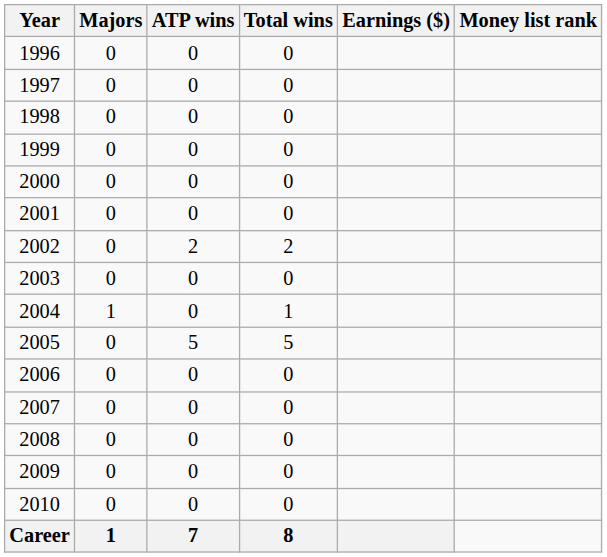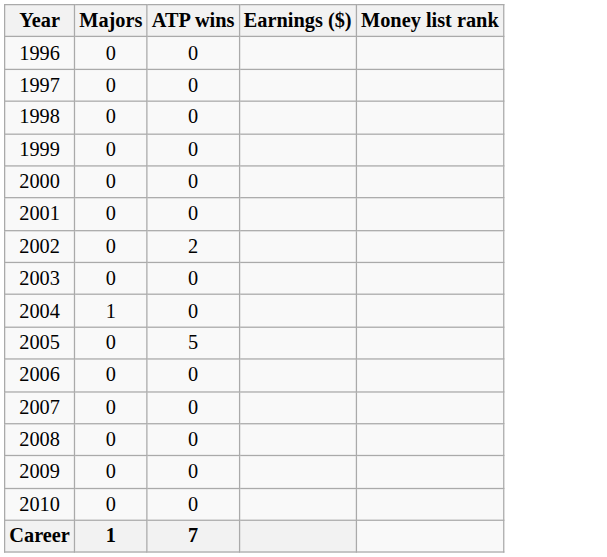 <table class="wikitable" style="text-align:center;">
 <tr>
 <th>Year</th>
 <th>Majors</th>
 <th>ATP wins</th>
-<th>Total wins</th>
 <th>Earnings ($)</th>
 <th>Money list rank</th>
 </tr>
 <tr>
 <td>1996</td>
-<td>0</td>
 <td>0</td>
 <td>0</td>
 <td></td>
 <td></td>
 </tr>
 <tr>
 <td>1997</td>
 <td>0</td>
 <td>0</td>
-<td>0</td>
 <td></td>
 <td></td>
 </tr>
 <tr>
 <td>1998</td>
-<td>0</td>
 <td>0</td>
 <td>0</td>
 <td></td>
 <td></td>
 </tr>
 <tr>
 <td>1999</td>
 <td>0</td>
 <td>0</td>
-<td>0</td>
 <td></td>
 <td></td>
 </tr>
 <tr>
 <td>2000</td>
-<td>0</td>
 <td>0</td>
 <td>0</td>
 <td></td>
 <td></td>
 </tr>
 <tr>
 <td>2001</td>
 <td>0</td>
 <td>0</td>
-<td>0</td>
 <td></td>
 <td></td>
 </tr>
 <tr>
 <td>2002</td>
 <td>0</td>
 <td>2</td>
-<td>2</td>
 <td></td>
 <td></td>
 </tr>
 <tr>
 <td>2003</td>
-<td>0</td>
 <td>0</td>
 <td>0</td>
 <td></td>
 <td></td>
 </tr>
 <tr>
 <td>2004</td>
 <td>1</td>
 <td>0</td>
-<td>1</td>
 <td></td>
 <td></td>
 </tr>
 <tr>
 <td>2005</td>
 <td>0</td>
 <td>5</td>
-<td>5</td>
 <td></td>
 <td></td>
 </tr>
 <tr>
 <td>2006</td>
-<td>0</td>
 <td>0</td>
 <td>0</td>
 <td></td>
 <td></td>
 </tr>
 <tr>
 <td>2007</td>
 <td>0</td>
 <td>0</td>
-<td>0</td>
 <td></td>
 <td></td>
 </tr>
 <tr>
 <td>2008</td>
-<td>0</td>
 <td>0</td>
 <td>0</td>
 <td></td>
 <td></td>
 </tr>
 <tr>
 <td>2009</td>
 <td>0</td>
 <td>0</td>
-<td>0</td>
 <td></td>
 <td></td>
 </tr>
 <tr>
 <td>2010</td>
-<td>0</td>
 <td>0</td>
 <td>0</td>
 <td></td>
 <td></td>
 </tr>
 <tr>
 <th>Career</th>
 <th>1</th>
 <th>7</th>
-<th>8</th>
 <th></th>
 <td></td>
 </tr>
 </table>
